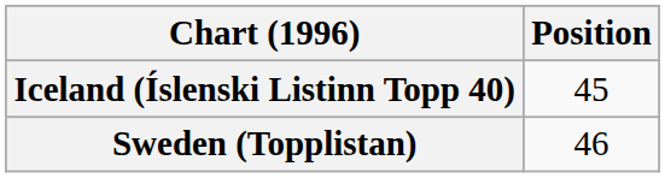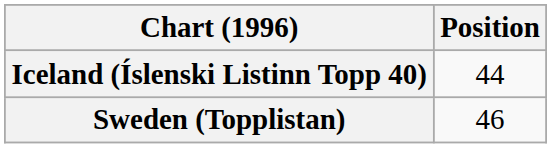 <table class="wikitable sortable plainrowheaders" style="text-align:center">
 <tr>
 <th>Chart (1996)</th>
 <th>Position</th>
 </tr>
 <tr>
 <th scope="row">Iceland (Íslenski Listinn Topp 40)</th>
-<td>45</td>
+<td>44</td>
 </tr>
 <tr>
 <th scope="row">Sweden (Topplistan)</th>
 <td>46</td>
 </tr>
 </table>
